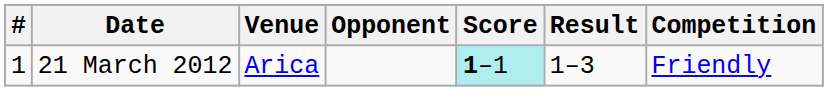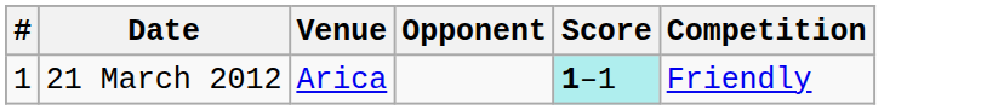 <table class="wikitable">
 <tr>
 <th>#</th>
 <th>Date</th>
 <th>Venue</th>
 <th>Opponent</th>
 <th>Score</th>
-<th>Result</th>
 <th>Competition</th>
 </tr>
 <tr>
 <td>1</td>
 <td>21 March 2012</td>
 <td><a href='#'>Arica</a></td>
 <td></td>
 <td style="background: paleturquoise;"><strong>1</strong>–1</td>
-<td>1–3</td>
 <td><a href='#'>Friendly</a></td>
 </tr>
 </table>
